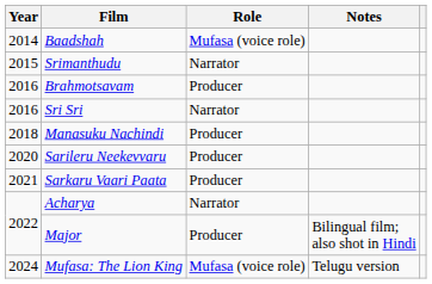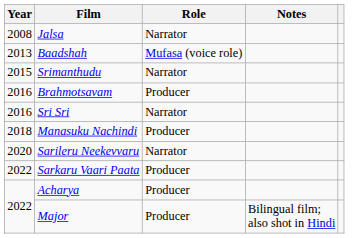 <table class="wikitable sortable">
 <tr>
 <th scope="col">Year</th>
 <th scope="col">Film</th>
 <th scope="col">Role</th>
 <th scope="col">Notes</th>
 <th scope="col" class="unsortable"></th>
 </tr>
 <tr>
-<td>2014</td>
+<td>2008</td>
+<td scope="row"><em><a href='#'>Jalsa</a></em></td>
+<td>Narrator</td>
+<td></td>
+<td style="text-align:center;"></td>
+</tr>
+<tr>
+<td>2013</td>
 <td scope="row"><em><a href='#'>Baadshah</a></em></td>
 <td><a href='#'>Mufasa</a> (voice role)</td>
 <td></td>
 <td style="text-align:center;"></td>
 </tr>
 <tr>
 <td>2015</td>
 <td scope="row"><em><a href='#'>Srimanthudu</a></em></td>
 <td>Narrator</td>
 <td></td>
 <td></td>
 </tr>
 <tr>
 <td>2016</td>
 <td scope="row"><em><a href='#'>Brahmotsavam</a></em></td>
 <td>Producer</td>
 <td></td>
 <td></td>
 </tr>
 <tr>
 <td>2016</td>
 <td scope="row"><em><a href='#'>Sri Sri</a></em></td>
 <td>Narrator</td>
 <td></td>
 <td style="text-align:center;"></td>
 </tr>
 <tr>
 <td>2018</td>
 <td scope="row"><em><a href='#'>Manasuku Nachindi</a></em></td>
 <td>Producer</td>
 <td></td>
 <td style="text-align:center;"></td>
 </tr>
 <tr>
 <td>2020</td>
 <td scope="row"><em><a href='#'>Sarileru Neekevvaru</a></em></td>
-<td>Producer</td>
+<td>Narrator</td>
 <td></td>
 <td></td>
 </tr>
 <tr>
-<td>2021</td>
+<td>2022</td>
 <td scope="row"><em><a href='#'>Sarkaru Vaari Paata</a></em></td>
 <td>Producer</td>
 <td></td>
 <td></td>
 </tr>
 <tr>
 <td rowspan="2">2022</td>
 <td scope="row"><em><a href='#'>Acharya</a></em></td>
-<td>Narrator</td>
+<td>Producer</td>
 <td></td>
 <td style="text-align:center;"></td>
 </tr>
 <tr>
 <td scope="row"><em><a href='#'>Major</a></em></td>
 <td>Producer</td>
 <td>Bilingual film;<br>also shot in <a href='#'>Hindi</a></td>
 <td style="text-align:center;"></td>
 </tr>
-<tr>
-<td>2024</td>
-<td scope="row"><em><a href='#'>Mufasa: The Lion King</a></em></td>
-<td><a href='#'>Mufasa</a> (voice role)</td>
-<td>Telugu version</td>
-<td></td>
-</tr>
 </table>
